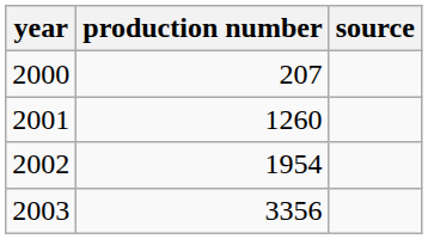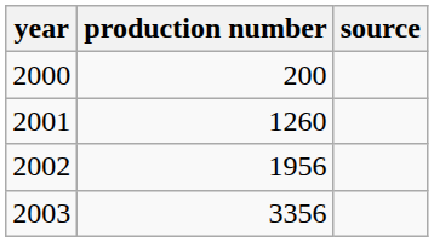 <table class="wikitable sortable">
 <tr>
 <th>year</th>
 <th>production number</th>
 <th>source</th>
 </tr>
 <tr>
 <td>2000</td>
-<td align="right">207</td>
+<td align="right">200</td>
 <td></td>
 </tr>
 <tr>
 <td>2001</td>
 <td align="right">1260</td>
 <td></td>
 </tr>
 <tr>
 <td>2002</td>
-<td align="right">1954</td>
+<td align="right">1956</td>
 <td></td>
 </tr>
 <tr>
 <td>2003</td>
 <td align="right">3356</td>
 <td></td>
 </tr>
 </table>
